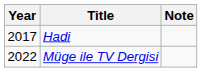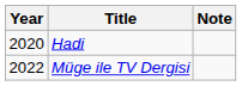 <table class="wikitable" style="font-size: 95%;">
 <tr>
 <th>Year</th>
 <th>Title</th>
 <th>Note</th>
 </tr>
 <tr>
-<td>2017</td>
+<td>2020</td>
 <td><em><a href='#'>Hadi</a></em></td>
 <td></td>
 </tr>
 <tr>
 <td>2022</td>
 <td><em><a href='#'>Müge ile TV Dergisi</a></em></td>
 <td></td>
 </tr>
 </table>
